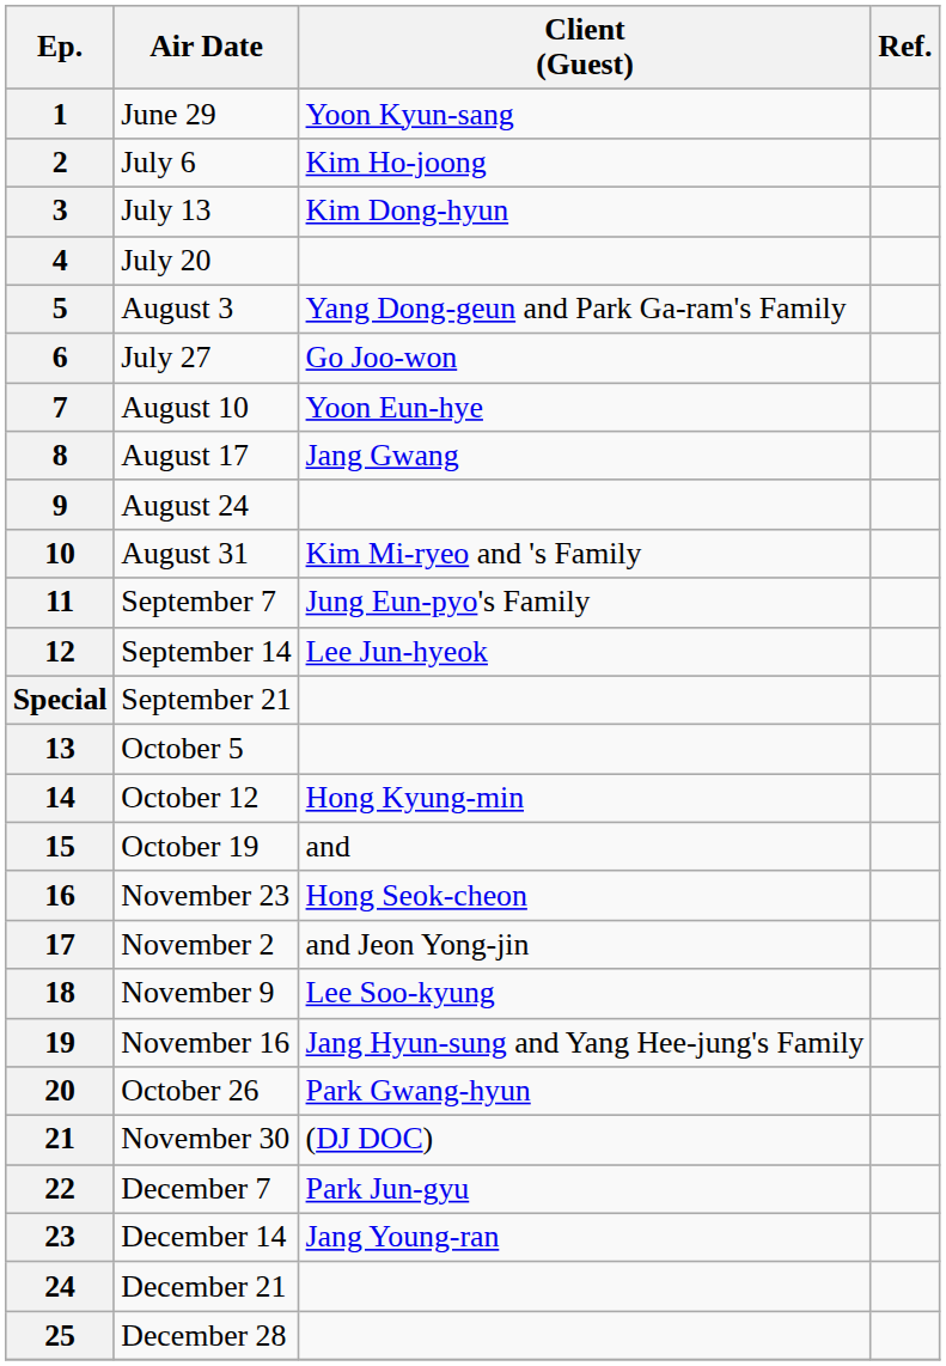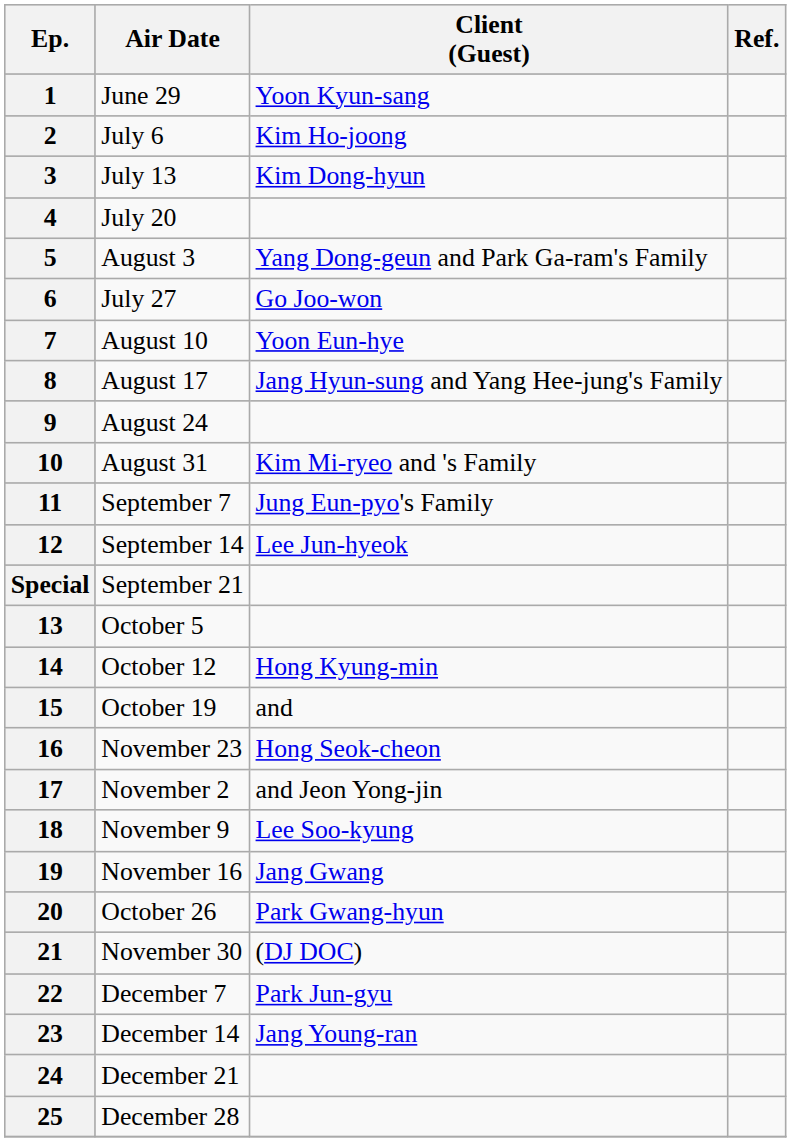 <table class="wikitable">
 <tr>
 <th>Ep.</th>
 <th>Air Date</th>
 <th>Client<br>(Guest)</th>
 <th>Ref.</th>
 </tr>
 <tr>
 <th>1</th>
 <td>June 29</td>
 <td><a href='#'>Yoon Kyun-sang</a></td>
 <td></td>
 </tr>
 <tr>
 <th>2</th>
 <td>July 6</td>
 <td><a href='#'>Kim Ho-joong</a></td>
 <td></td>
 </tr>
 <tr>
 <th>3</th>
 <td>July 13</td>
 <td><a href='#'>Kim Dong-hyun</a></td>
 <td></td>
 </tr>
 <tr>
 <th>4</th>
 <td>July 20</td>
 <td></td>
 <td></td>
 </tr>
 <tr>
 <th>5</th>
 <td>August 3</td>
 <td><a href='#'>Yang Dong-geun</a> and Park Ga-ram's Family</td>
 <td></td>
 </tr>
 <tr>
 <th>6</th>
 <td>July 27</td>
 <td><a href='#'>Go Joo-won</a></td>
 <td></td>
 </tr>
 <tr>
 <th>7</th>
 <td>August 10</td>
 <td><a href='#'>Yoon Eun-hye</a></td>
 <td></td>
 </tr>
 <tr>
 <th>8</th>
 <td>August 17</td>
-<td><a href='#'>Jang Gwang</a></td>
+<td><a href='#'>Jang Hyun-sung</a> and Yang Hee-jung's Family</td>
 <td></td>
 </tr>
 <tr>
 <th>9</th>
 <td>August 24</td>
 <td></td>
 <td></td>
 </tr>
 <tr>
 <th>10</th>
 <td>August 31</td>
 <td><a href='#'>Kim Mi-ryeo</a> and 's Family</td>
 <td></td>
 </tr>
 <tr>
 <th>11</th>
 <td>September 7</td>
 <td><a href='#'>Jung Eun-pyo</a>'s Family</td>
 <td></td>
 </tr>
 <tr>
 <th>12</th>
 <td>September 14</td>
 <td><a href='#'>Lee Jun-hyeok</a></td>
 <td></td>
 </tr>
 <tr>
 <th>Special</th>
 <td>September 21</td>
 <td></td>
 <td></td>
 </tr>
 <tr>
 <th>13</th>
 <td>October 5</td>
 <td></td>
 <td></td>
 </tr>
 <tr>
 <th>14</th>
 <td>October 12</td>
 <td><a href='#'>Hong Kyung-min</a></td>
 <td></td>
 </tr>
 <tr>
 <th>15</th>
 <td>October 19</td>
 <td> and </td>
 <td></td>
 </tr>
 <tr>
 <th>16</th>
 <td>November 23</td>
 <td><a href='#'>Hong Seok-cheon</a></td>
 <td></td>
 </tr>
 <tr>
 <th>17</th>
 <td>November 2</td>
 <td> and Jeon Yong-jin</td>
 <td></td>
 </tr>
 <tr>
 <th>18</th>
 <td>November 9</td>
 <td><a href='#'>Lee Soo-kyung</a></td>
 <td></td>
 </tr>
 <tr>
 <th>19</th>
 <td>November 16</td>
-<td><a href='#'>Jang Hyun-sung</a> and Yang Hee-jung's Family</td>
+<td><a href='#'>Jang Gwang</a></td>
 <td></td>
 </tr>
 <tr>
 <th>20</th>
 <td>October 26</td>
 <td><a href='#'>Park Gwang-hyun</a></td>
 <td></td>
 </tr>
 <tr>
 <th>21</th>
 <td>November 30</td>
 <td> (<a href='#'>DJ DOC</a>)</td>
 <td></td>
 </tr>
 <tr>
 <th>22</th>
 <td>December 7</td>
 <td><a href='#'>Park Jun-gyu</a></td>
 <td></td>
 </tr>
 <tr>
 <th>23</th>
 <td>December 14</td>
 <td><a href='#'>Jang Young-ran</a></td>
 <td></td>
 </tr>
 <tr>
 <th>24</th>
 <td>December 21</td>
 <td></td>
 <td></td>
 </tr>
 <tr>
 <th>25</th>
 <td>December 28</td>
 <td></td>
 <td></td>
 </tr>
 <tr>
 </tr>
 </table>
